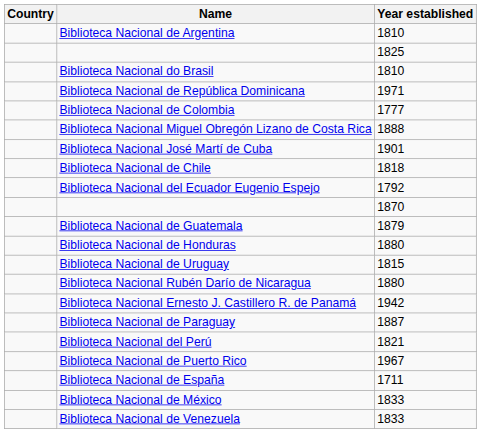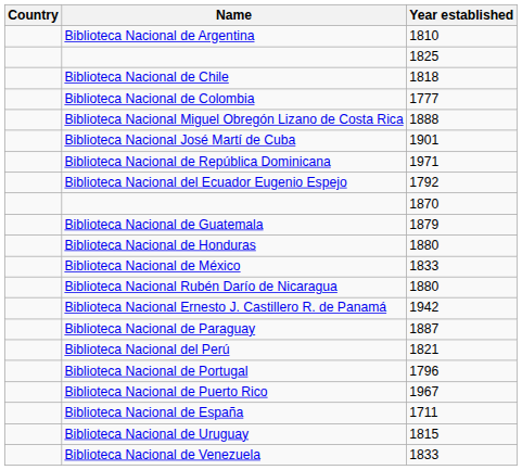 <table class="wikitable sortable" align="center" style="text-align:left">
 <tr>
 <th>Country</th>
 <th>Name</th>
 <th>Year established</th>
 </tr>
 <tr>
 <td></td>
 <td><a href='#'>Biblioteca Nacional de Argentina</a></td>
 <td>1810</td>
 </tr>
 <tr>
 <td></td>
 <td></td>
 <td>1825</td>
 </tr>
 <tr>
 <td></td>
-<td><a href='#'>Biblioteca Nacional do Brasil</a></td>
-<td>1810</td>
-</tr>
-<tr>
-<td></td>
-<td><a href='#'>Biblioteca Nacional de República Dominicana</a></td>
-<td>1971</td>
+<td><a href='#'>Biblioteca Nacional de Chile</a></td>
+<td>1818</td>
 </tr>
 <tr>
 <td></td>
 <td><a href='#'>Biblioteca Nacional de Colombia</a></td>
 <td>1777</td>
 </tr>
 <tr>
 <td></td>
 <td><a href='#'>Biblioteca Nacional Miguel Obregón Lizano de Costa Rica</a></td>
 <td>1888</td>
 </tr>
 <tr>
 <td></td>
 <td><a href='#'>Biblioteca Nacional José Martí de Cuba</a></td>
 <td>1901</td>
 </tr>
 <tr>
 <td></td>
-<td><a href='#'>Biblioteca Nacional de Chile</a></td>
-<td>1818</td>
+<td><a href='#'>Biblioteca Nacional de República Dominicana</a></td>
+<td>1971</td>
 </tr>
 <tr>
 <td></td>
 <td><a href='#'>Biblioteca Nacional del Ecuador Eugenio Espejo</a></td>
 <td>1792</td>
 </tr>
 <tr>
 <td></td>
 <td></td>
 <td>1870</td>
 </tr>
 <tr>
 <td></td>
 <td><a href='#'>Biblioteca Nacional de Guatemala</a></td>
 <td>1879</td>
 </tr>
 <tr>
 <td></td>
 <td><a href='#'>Biblioteca Nacional de Honduras</a></td>
 <td>1880</td>
 </tr>
 <tr>
 <td></td>
-<td><a href='#'>Biblioteca Nacional de Uruguay</a></td>
-<td>1815</td>
+<td><a href='#'>Biblioteca Nacional de México</a></td>
+<td>1833</td>
 </tr>
 <tr>
 <td></td>
 <td><a href='#'>Biblioteca Nacional Rubén Darío de Nicaragua</a></td>
 <td>1880</td>
 </tr>
 <tr>
 <td></td>
 <td><a href='#'>Biblioteca Nacional Ernesto J. Castillero R. de Panamá</a></td>
 <td>1942</td>
 </tr>
 <tr>
 <td></td>
 <td><a href='#'>Biblioteca Nacional de Paraguay</a></td>
 <td>1887</td>
 </tr>
 <tr>
 <td></td>
 <td><a href='#'>Biblioteca Nacional del Perú</a></td>
 <td>1821</td>
 </tr>
 <tr>
 <td></td>
+<td><a href='#'>Biblioteca Nacional de Portugal</a></td>
+<td>1796</td>
+</tr>
+<tr>
+<td></td>
 <td><a href='#'>Biblioteca Nacional de Puerto Rico</a></td>
 <td>1967</td>
 </tr>
 <tr>
 <td></td>
 <td><a href='#'>Biblioteca Nacional de España</a></td>
 <td>1711</td>
 </tr>
 <tr>
 <td></td>
-<td><a href='#'>Biblioteca Nacional de México</a></td>
-<td>1833</td>
+<td><a href='#'>Biblioteca Nacional de Uruguay</a></td>
+<td>1815</td>
 </tr>
 <tr>
 <td></td>
 <td><a href='#'>Biblioteca Nacional de Venezuela</a></td>
 <td>1833</td>
 </tr>
 </table>
